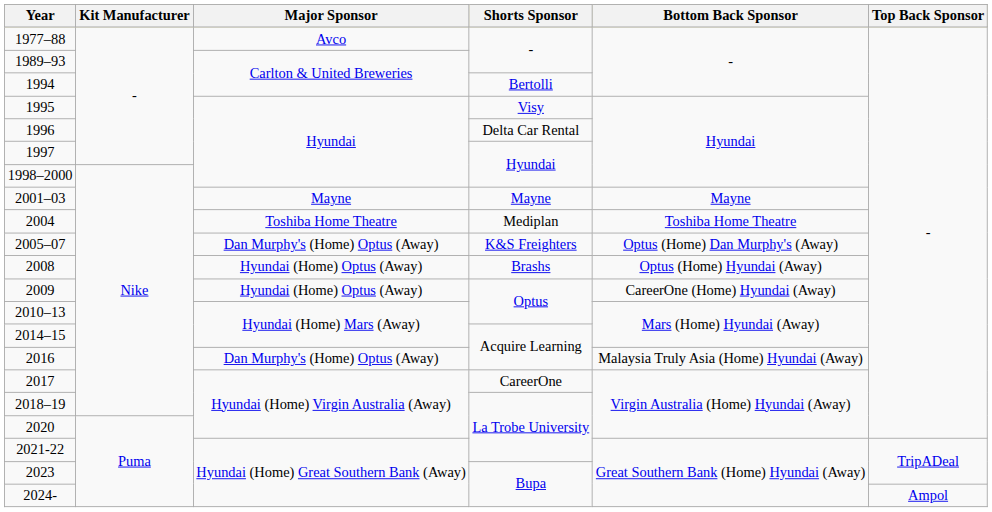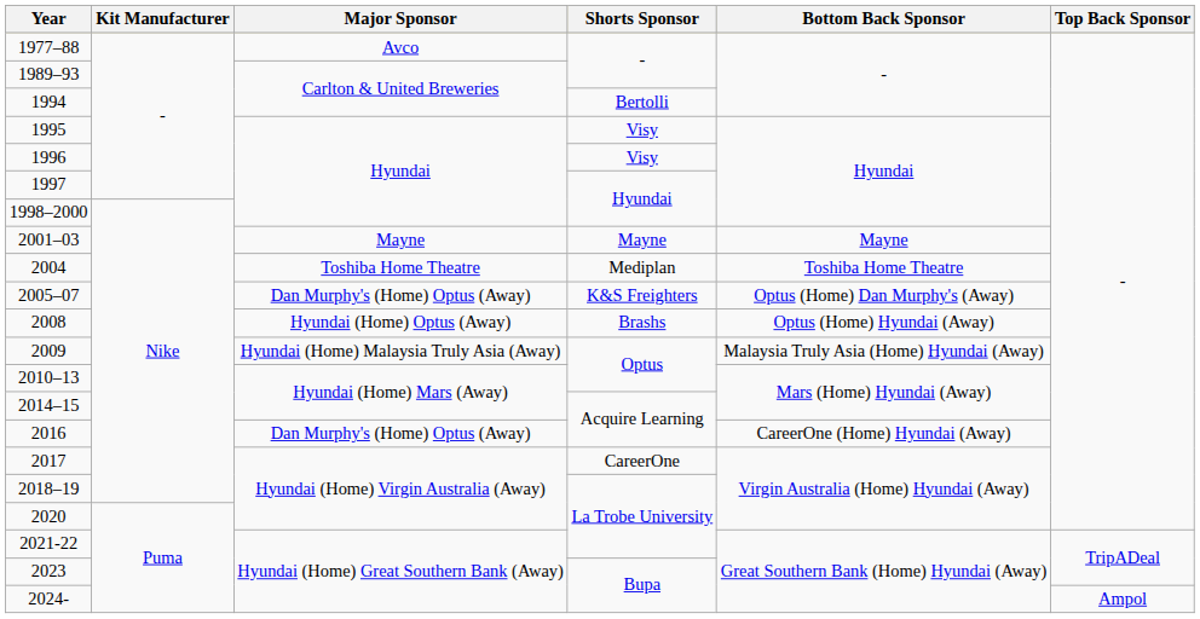 <table class="wikitable sortable" style="text-align:center">
 <tr style="background:#bdb76b;">
 <th>Year</th>
 <th>Kit Manufacturer</th>
 <th>Major Sponsor</th>
 <th>Shorts Sponsor</th>
 <th>Bottom Back Sponsor</th>
 <th>Top Back Sponsor</th>
 </tr>
 <tr>
 <td>1977–88</td>
 <td rowspan="6">-</td>
 <td><a href='#'>Avco</a></td>
 <td rowspan="2">-</td>
 <td rowspan="3">-</td>
 <td rowspan="18">-</td>
 </tr>
 <tr>
 <td>1989–93</td>
 <td rowspan="2"><a href='#'>Carlton & United Breweries</a></td>
 </tr>
 <tr>
 <td>1994</td>
 <td><a href='#'>Bertolli</a></td>
 </tr>
 <tr>
 <td>1995</td>
 <td rowspan=4><a href='#'>Hyundai</a></td>
 <td><a href='#'>Visy</a></td>
 <td rowspan=4><a href='#'>Hyundai</a></td>
 </tr>
 <tr>
 <td>1996</td>
-<td>Delta Car Rental</td>
+<td><a href='#'>Visy</a></td>
 </tr>
 <tr>
 <td>1997</td>
 <td rowspan=2><a href='#'>Hyundai</a></td>
 </tr>
 <tr>
 <td>1998–2000</td>
 <td rowspan=11><a href='#'>Nike</a></td>
 </tr>
 <tr>
 <td>2001–03</td>
 <td><a href='#'>Mayne</a></td>
 <td><a href='#'>Mayne</a></td>
 <td><a href='#'>Mayne</a></td>
 </tr>
 <tr>
 <td>2004</td>
 <td><a href='#'>Toshiba Home Theatre</a></td>
 <td>Mediplan</td>
 <td><a href='#'>Toshiba Home Theatre</a></td>
 </tr>
 <tr>
 <td>2005–07</td>
 <td><a href='#'>Dan Murphy's</a> (Home) <a href='#'>Optus</a> (Away)</td>
 <td><a href='#'>K&S Freighters</a></td>
 <td><a href='#'>Optus</a> (Home) <a href='#'>Dan Murphy's</a> (Away)</td>
 </tr>
 <tr>
 <td>2008</td>
 <td><a href='#'>Hyundai</a> (Home) <a href='#'>Optus</a> (Away)</td>
 <td><a href='#'>Brashs</a></td>
 <td><a href='#'>Optus</a> (Home) <a href='#'>Hyundai</a> (Away)</td>
 </tr>
 <tr>
 <td>2009</td>
-<td><a href='#'>Hyundai</a> (Home) <a href='#'>Optus</a> (Away)</td>
+<td><a href='#'>Hyundai</a> (Home) Malaysia Truly Asia (Away)</td>
 <td rowspan=2><a href='#'>Optus</a></td>
-<td>CareerOne (Home) <a href='#'>Hyundai</a> (Away)</td>
+<td>Malaysia Truly Asia (Home) <a href='#'>Hyundai</a> (Away)</td>
 </tr>
 <tr>
 <td>2010–13</td>
 <td Rowspan=2><a href='#'>Hyundai</a> (Home) <a href='#'>Mars</a> (Away)</td>
 <td Rowspan=2><a href='#'>Mars</a> (Home) <a href='#'>Hyundai</a> (Away)</td>
 </tr>
 <tr>
 <td>2014–15</td>
 <td Rowspan=2>Acquire Learning</td>
 </tr>
 <tr>
 <td>2016</td>
 <td><a href='#'>Dan Murphy's</a> (Home) <a href='#'>Optus</a> (Away)</td>
-<td>Malaysia Truly Asia (Home) <a href='#'>Hyundai</a> (Away)</td>
+<td>CareerOne (Home) <a href='#'>Hyundai</a> (Away)</td>
 </tr>
 <tr>
 <td>2017</td>
 <td Rowspan=3><a href='#'>Hyundai</a> (Home) <a href='#'>Virgin Australia</a> (Away)</td>
 <td>CareerOne</td>
 <td Rowspan=3><a href='#'>Virgin Australia</a> (Home) <a href='#'>Hyundai</a> (Away)</td>
 </tr>
 <tr>
 <td>2018–19</td>
 <td Rowspan=3><a href='#'>La Trobe University</a></td>
 </tr>
 <tr>
 <td>2020</td>
 <td rowspan="4"><a href='#'>Puma</a></td>
 </tr>
 <tr>
 <td>2021-22</td>
 <td rowspan="3"><a href='#'>Hyundai</a> (Home) <a href='#'>Great Southern Bank</a> (Away)</td>
 <td rowspan="3"><a href='#'>Great Southern Bank</a> (Home) <a href='#'>Hyundai</a> (Away)</td>
 <td rowspan="2"><a href='#'>TripADeal</a></td>
 </tr>
 <tr>
 <td>2023</td>
 <td rowspan="2"><a href='#'>Bupa</a></td>
 </tr>
 <tr>
 <td>2024-</td>
 <td><a href='#'>Ampol</a></td>
 </tr>
 </table>
